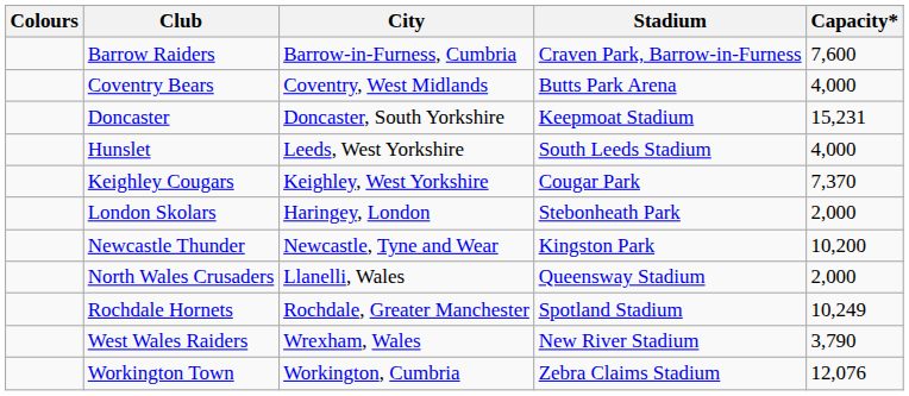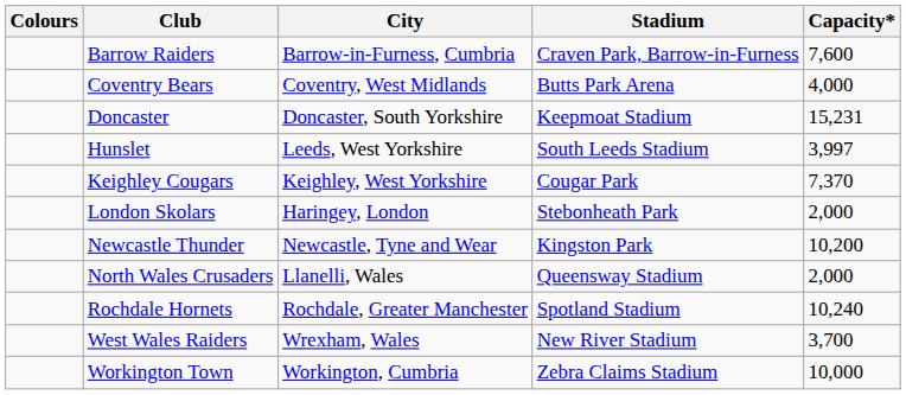 <table class="wikitable">
 <tr>
 <th>Colours</th>
 <th>Club</th>
 <th>City</th>
 <th>Stadium</th>
 <th>Capacity*</th>
 </tr>
 <tr>
 <td style="text-align: center;"></td>
 <td><a href='#'>Barrow Raiders</a></td>
 <td><a href='#'>Barrow-in-Furness</a>, <a href='#'>Cumbria</a></td>
 <td><a href='#'>Craven Park, Barrow-in-Furness</a></td>
 <td>7,600</td>
 </tr>
 <tr>
 <td style="text-align: center;"></td>
 <td><a href='#'>Coventry Bears</a></td>
 <td><a href='#'>Coventry</a>, <a href='#'>West Midlands</a></td>
 <td><a href='#'>Butts Park Arena</a></td>
 <td>4,000</td>
 </tr>
 <tr>
 <td style="text-align: center;"></td>
 <td><a href='#'>Doncaster</a></td>
 <td><a href='#'>Doncaster</a>, South Yorkshire</td>
 <td><a href='#'>Keepmoat Stadium</a></td>
 <td>15,231</td>
 </tr>
 <tr>
 <td style="text-align: center;"></td>
 <td><a href='#'>Hunslet</a></td>
 <td><a href='#'>Leeds</a>, West Yorkshire</td>
 <td><a href='#'>South Leeds Stadium</a></td>
-<td>4,000</td>
+<td>3,997</td>
 </tr>
 <tr>
 <td style="text-align: center;"></td>
 <td><a href='#'>Keighley Cougars</a></td>
 <td><a href='#'>Keighley</a>, <a href='#'>West Yorkshire</a></td>
 <td><a href='#'>Cougar Park</a></td>
 <td>7,370</td>
 </tr>
 <tr>
 <td style="text-align: center;"></td>
 <td><a href='#'>London Skolars</a></td>
 <td><a href='#'>Haringey</a>, <a href='#'>London</a></td>
 <td><a href='#'>Stebonheath Park</a></td>
 <td>2,000</td>
 </tr>
 <tr>
 <td style="text-align: center;"></td>
 <td><a href='#'>Newcastle Thunder</a></td>
 <td><a href='#'>Newcastle</a>, <a href='#'>Tyne and Wear</a></td>
 <td><a href='#'>Kingston Park</a></td>
 <td>10,200</td>
 </tr>
 <tr>
 <td style="text-align: center;"></td>
 <td><a href='#'>North Wales Crusaders</a></td>
 <td><a href='#'>Llanelli</a>, Wales</td>
 <td><a href='#'>Queensway Stadium</a></td>
 <td>2,000</td>
 </tr>
 <tr>
 <td style="text-align: center;"></td>
 <td><a href='#'>Rochdale Hornets</a></td>
 <td><a href='#'>Rochdale</a>, <a href='#'>Greater Manchester</a></td>
 <td><a href='#'>Spotland Stadium</a></td>
-<td>10,249</td>
+<td>10,240</td>
 </tr>
 <tr>
 <td style="text-align: center;"></td>
 <td><a href='#'>West Wales Raiders</a></td>
 <td><a href='#'>Wrexham</a>, <a href='#'>Wales</a></td>
 <td><a href='#'>New River Stadium</a></td>
-<td>3,790</td>
+<td>3,700</td>
 </tr>
 <tr>
 <td style="text-align: center;"></td>
 <td><a href='#'>Workington Town</a></td>
 <td><a href='#'>Workington</a>, <a href='#'>Cumbria</a></td>
 <td><a href='#'>Zebra Claims Stadium</a></td>
-<td>12,076</td>
+<td>10,000</td>
 </tr>
 </table>
